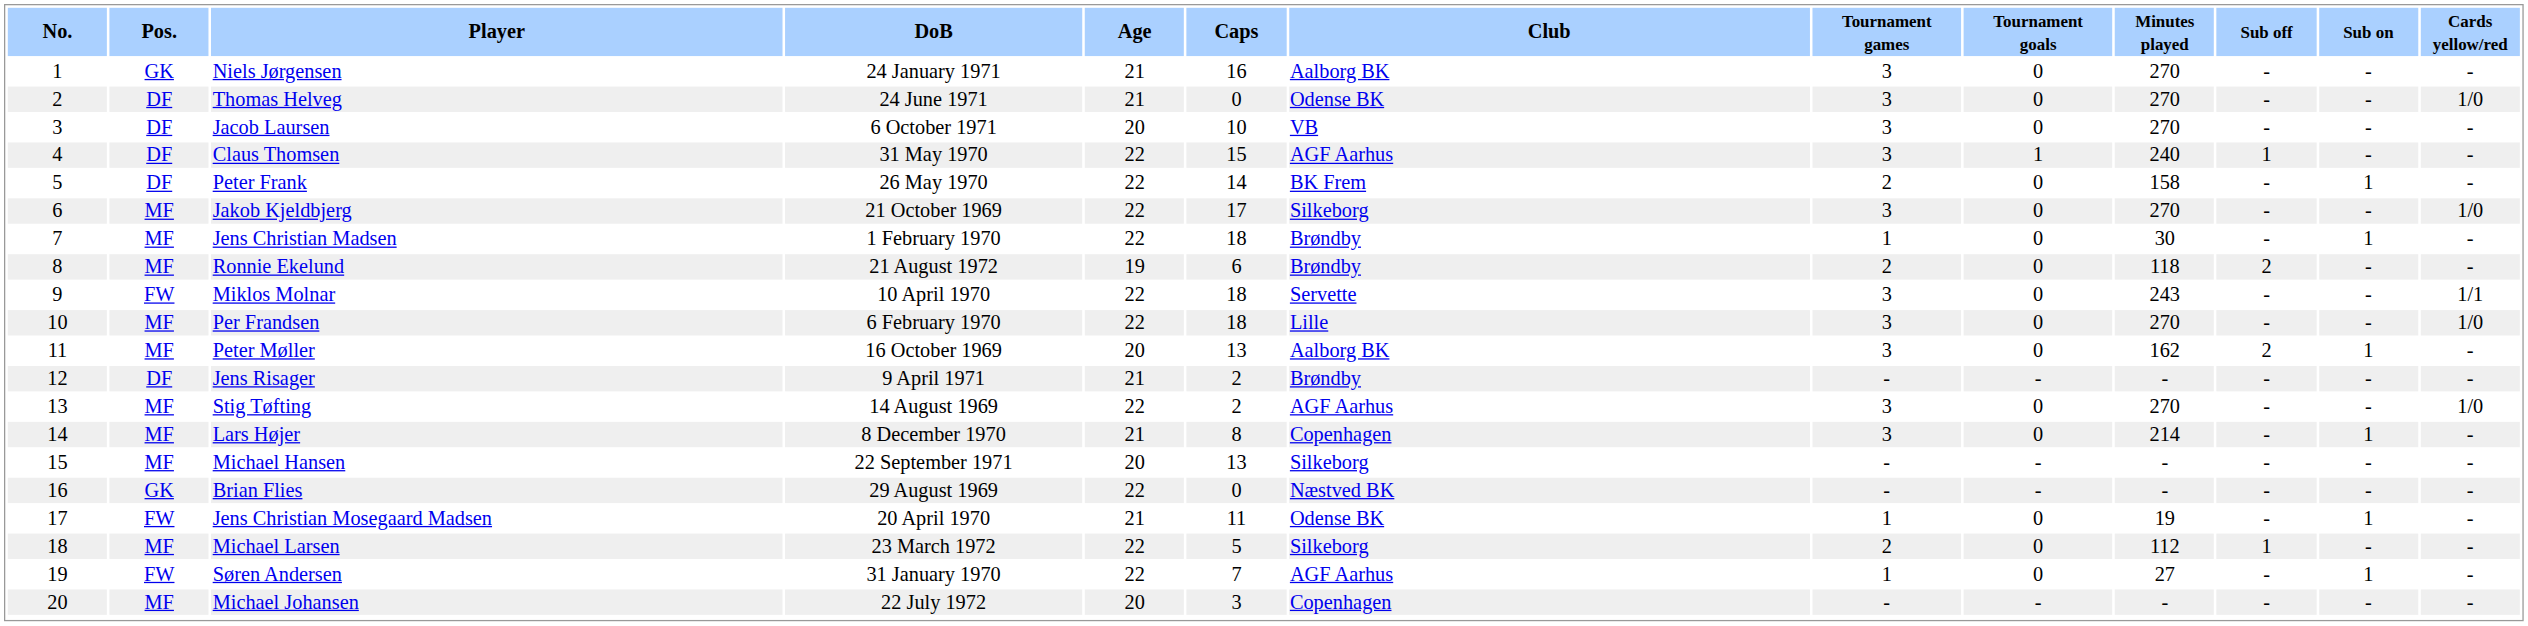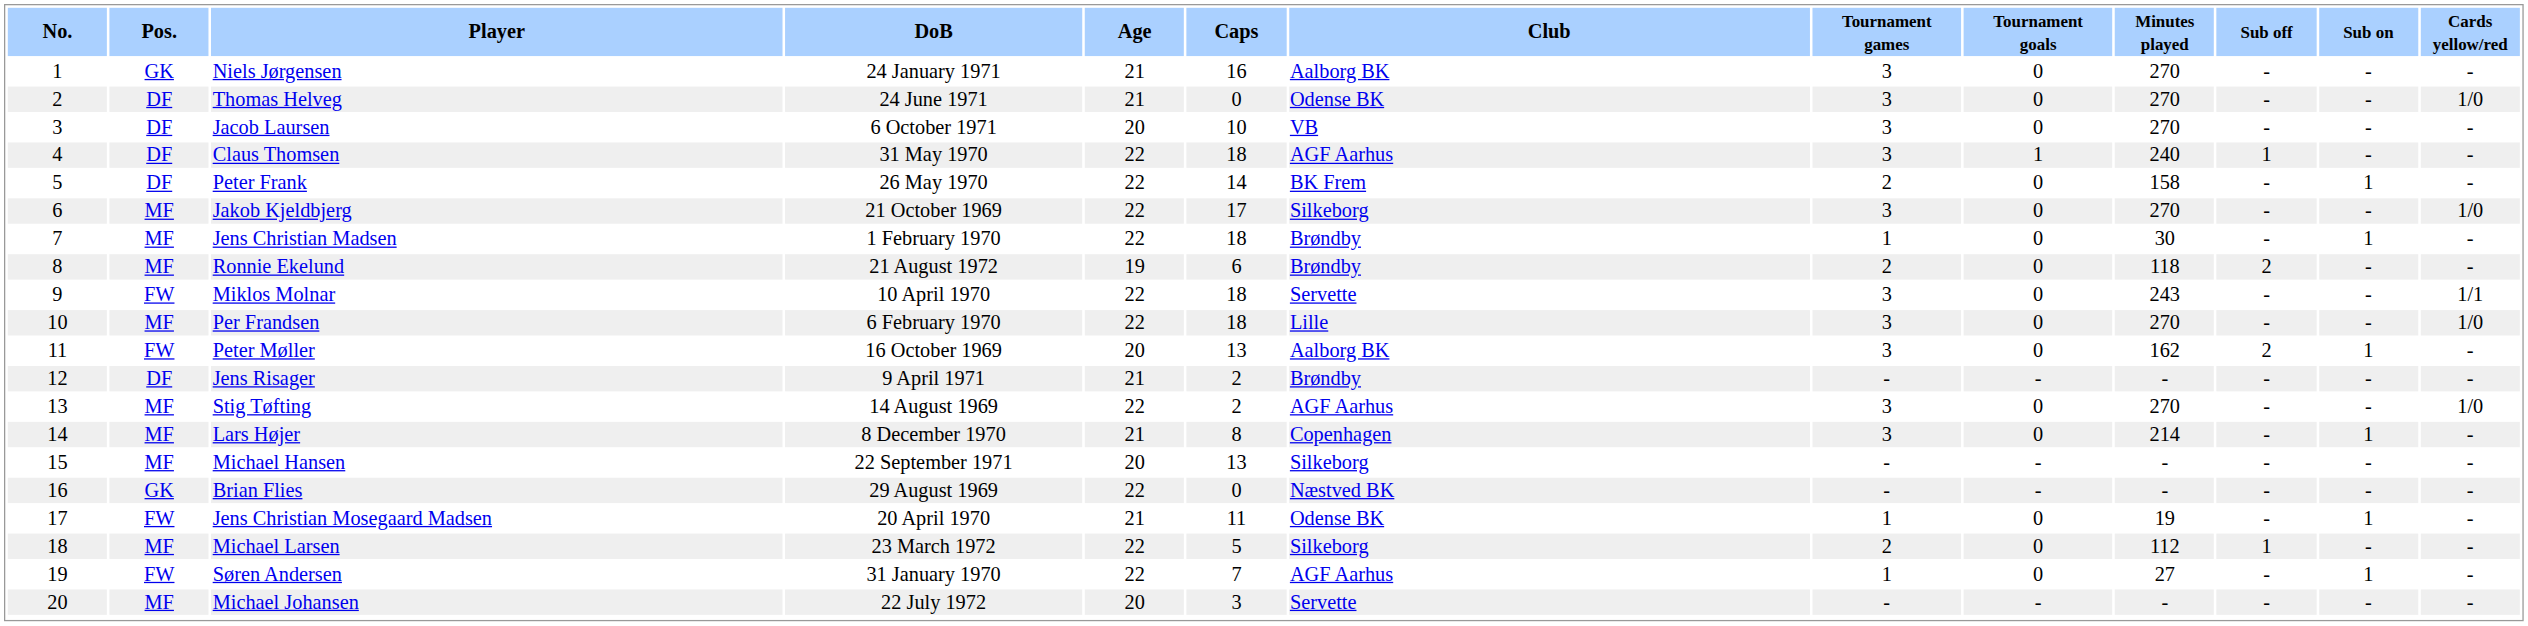 <table border="0" width="100%" style="border: 1px solid #999; background-color:#FFFFFF; text-align:center">
 <tr align="center" bgcolor="#AAD0FF">
 <th width=4%>No.</th>
 <th width=4%>Pos.</th>
 <th width=23%>Player</th>
 <th width=12%>DoB</th>
 <th width=4%>Age</th>
 <th width=4%>Caps</th>
 <th width=21%>Club</th>
 <th width=6%><small>Tournament<br>games</small></th>
 <th width=6%><small>Tournament<br>goals</small></th>
 <th width=4%><small>Minutes<br>played</small></th>
 <th width=4%><small>Sub off</small></th>
 <th width=4%><small>Sub on</small></th>
 <th width=4%><small>Cards<br>yellow/red</small></th>
 </tr>
 <tr>
 <td>1</td>
 <td><a href='#'>GK</a></td>
 <td align="left"><a href='#'>Niels Jørgensen</a></td>
 <td>24 January 1971</td>
 <td>21</td>
 <td>16</td>
 <td align="left"> <a href='#'>Aalborg BK</a></td>
 <td>3</td>
 <td>0</td>
 <td>270</td>
 <td>-</td>
 <td>-</td>
 <td>-</td>
 </tr>
 <tr bgcolor="#EFEFEF">
 <td>2</td>
 <td><a href='#'>DF</a></td>
 <td align="left"><a href='#'>Thomas Helveg</a></td>
 <td>24 June 1971</td>
 <td>21</td>
 <td>0</td>
 <td align="left"> <a href='#'>Odense BK</a></td>
 <td>3</td>
 <td>0</td>
 <td>270</td>
 <td>-</td>
 <td>-</td>
 <td>1/0</td>
 </tr>
 <tr>
 <td>3</td>
 <td><a href='#'>DF</a></td>
 <td align="left"><a href='#'>Jacob Laursen</a></td>
 <td>6 October 1971</td>
 <td>20</td>
 <td>10</td>
 <td align="left"> <a href='#'>VB</a></td>
 <td>3</td>
 <td>0</td>
 <td>270</td>
 <td>-</td>
 <td>-</td>
 <td>-</td>
 </tr>
 <tr bgcolor="#EFEFEF">
 <td>4</td>
 <td><a href='#'>DF</a></td>
 <td align="left"><a href='#'>Claus Thomsen</a></td>
 <td>31 May 1970</td>
 <td>22</td>
-<td>15</td>
+<td>18</td>
 <td align="left"> <a href='#'>AGF Aarhus</a></td>
 <td>3</td>
 <td>1</td>
 <td>240</td>
 <td>1</td>
 <td>-</td>
 <td>-</td>
 </tr>
 <tr>
 <td>5</td>
 <td><a href='#'>DF</a></td>
 <td align="left"><a href='#'>Peter Frank</a></td>
 <td>26 May 1970</td>
 <td>22</td>
 <td>14</td>
 <td align="left"> <a href='#'>BK Frem</a></td>
 <td>2</td>
 <td>0</td>
 <td>158</td>
 <td>-</td>
 <td>1</td>
 <td>-</td>
 </tr>
 <tr bgcolor="#EFEFEF">
 <td>6</td>
 <td><a href='#'>MF</a></td>
 <td align="left"><a href='#'>Jakob Kjeldbjerg</a></td>
 <td>21 October 1969</td>
 <td>22</td>
 <td>17</td>
 <td align="left"> <a href='#'>Silkeborg</a></td>
 <td>3</td>
 <td>0</td>
 <td>270</td>
 <td>-</td>
 <td>-</td>
 <td>1/0</td>
 </tr>
 <tr>
 <td>7</td>
 <td><a href='#'>MF</a></td>
 <td align="left"><a href='#'>Jens Christian Madsen</a></td>
 <td>1 February 1970</td>
 <td>22</td>
 <td>18</td>
 <td align="left"> <a href='#'>Brøndby</a></td>
 <td>1</td>
 <td>0</td>
 <td>30</td>
 <td>-</td>
 <td>1</td>
 <td>-</td>
 </tr>
 <tr bgcolor="#EFEFEF">
 <td>8</td>
 <td><a href='#'>MF</a></td>
 <td align="left"><a href='#'>Ronnie Ekelund</a></td>
 <td>21 August 1972</td>
 <td>19</td>
 <td>6</td>
 <td align="left"> <a href='#'>Brøndby</a></td>
 <td>2</td>
 <td>0</td>
 <td>118</td>
 <td>2</td>
 <td>-</td>
 <td>-</td>
 </tr>
 <tr>
 <td>9</td>
 <td><a href='#'>FW</a></td>
 <td align="left"><a href='#'>Miklos Molnar</a></td>
 <td>10 April 1970</td>
 <td>22</td>
 <td>18</td>
 <td align="left"> <a href='#'>Servette</a></td>
 <td>3</td>
 <td>0</td>
 <td>243</td>
 <td>-</td>
 <td>-</td>
 <td>1/1</td>
 </tr>
 <tr bgcolor="#EFEFEF">
 <td>10</td>
 <td><a href='#'>MF</a></td>
 <td align="left"><a href='#'>Per Frandsen</a></td>
 <td>6 February 1970</td>
 <td>22</td>
 <td>18</td>
 <td align="left"> <a href='#'>Lille</a></td>
 <td>3</td>
 <td>0</td>
 <td>270</td>
 <td>-</td>
 <td>-</td>
 <td>1/0</td>
 </tr>
 <tr>
 <td>11</td>
-<td><a href='#'>MF</a></td>
+<td><a href='#'>FW</a></td>
 <td align="left"><a href='#'>Peter Møller</a></td>
 <td>16 October 1969</td>
 <td>20</td>
 <td>13</td>
 <td align="left"> <a href='#'>Aalborg BK</a></td>
 <td>3</td>
 <td>0</td>
 <td>162</td>
 <td>2</td>
 <td>1</td>
 <td>-</td>
 </tr>
 <tr bgcolor="#EFEFEF">
 <td>12</td>
 <td><a href='#'>DF</a></td>
 <td align="left"><a href='#'>Jens Risager</a></td>
 <td>9 April 1971</td>
 <td>21</td>
 <td>2</td>
 <td align="left"> <a href='#'>Brøndby</a></td>
 <td>-</td>
 <td>-</td>
 <td>-</td>
 <td>-</td>
 <td>-</td>
 <td>-</td>
 </tr>
 <tr>
 <td>13</td>
 <td><a href='#'>MF</a></td>
 <td align="left"><a href='#'>Stig Tøfting</a></td>
 <td>14 August 1969</td>
 <td>22</td>
 <td>2</td>
 <td align="left"> <a href='#'>AGF Aarhus</a></td>
 <td>3</td>
 <td>0</td>
 <td>270</td>
 <td>-</td>
 <td>-</td>
 <td>1/0</td>
 </tr>
 <tr bgcolor="#EFEFEF">
 <td>14</td>
 <td><a href='#'>MF</a></td>
 <td align="left"><a href='#'>Lars Højer</a></td>
 <td>8 December 1970</td>
 <td>21</td>
 <td>8</td>
 <td align="left"> <a href='#'>Copenhagen</a></td>
 <td>3</td>
 <td>0</td>
 <td>214</td>
 <td>-</td>
 <td>1</td>
 <td>-</td>
 </tr>
 <tr>
 <td>15</td>
 <td><a href='#'>MF</a></td>
 <td align="left"><a href='#'>Michael Hansen</a></td>
 <td>22 September 1971</td>
 <td>20</td>
 <td>13</td>
 <td align="left"> <a href='#'>Silkeborg</a></td>
 <td>-</td>
 <td>-</td>
 <td>-</td>
 <td>-</td>
 <td>-</td>
 <td>-</td>
 </tr>
 <tr bgcolor="#EFEFEF">
 <td>16</td>
 <td><a href='#'>GK</a></td>
 <td align="left"><a href='#'>Brian Flies</a></td>
 <td>29 August 1969</td>
 <td>22</td>
 <td>0</td>
 <td align="left"> <a href='#'>Næstved BK</a></td>
 <td>-</td>
 <td>-</td>
 <td>-</td>
 <td>-</td>
 <td>-</td>
 <td>-</td>
 </tr>
 <tr>
 <td>17</td>
 <td><a href='#'>FW</a></td>
 <td align="left"><a href='#'>Jens Christian Mosegaard Madsen</a></td>
 <td>20 April 1970</td>
 <td>21</td>
 <td>11</td>
 <td align="left"> <a href='#'>Odense BK</a></td>
 <td>1</td>
 <td>0</td>
 <td>19</td>
 <td>-</td>
 <td>1</td>
 <td>-</td>
 </tr>
 <tr bgcolor="#EFEFEF">
 <td>18</td>
 <td><a href='#'>MF</a></td>
 <td align="left"><a href='#'>Michael Larsen</a></td>
 <td>23 March 1972</td>
 <td>22</td>
 <td>5</td>
 <td align="left"> <a href='#'>Silkeborg</a></td>
 <td>2</td>
 <td>0</td>
 <td>112</td>
 <td>1</td>
 <td>-</td>
 <td>-</td>
 </tr>
 <tr>
 <td>19</td>
 <td><a href='#'>FW</a></td>
 <td align="left"><a href='#'>Søren Andersen</a></td>
 <td>31 January 1970</td>
 <td>22</td>
 <td>7</td>
 <td align="left"> <a href='#'>AGF Aarhus</a></td>
 <td>1</td>
 <td>0</td>
 <td>27</td>
 <td>-</td>
 <td>1</td>
 <td>-</td>
 </tr>
 <tr bgcolor="#EFEFEF">
 <td>20</td>
 <td><a href='#'>MF</a></td>
 <td align="left"><a href='#'>Michael Johansen</a></td>
 <td>22 July 1972</td>
 <td>20</td>
 <td>3</td>
-<td align="left"> <a href='#'>Copenhagen</a></td>
+<td align="left"> <a href='#'>Servette</a></td>
 <td>-</td>
 <td>-</td>
 <td>-</td>
 <td>-</td>
 <td>-</td>
 <td>-</td>
 </tr>
 <tr>
 </tr>
 </table>
